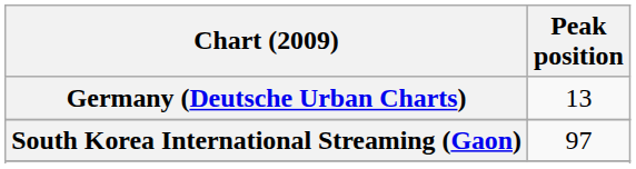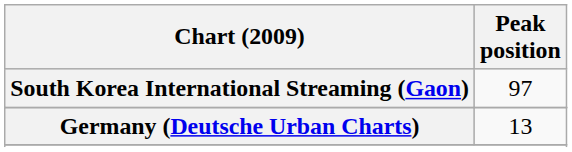 <table class="wikitable sortable plainrowheaders" style="text-align:center">
 <tr>
 <th scope="col">Chart (2009)</th>
 <th scope="col">Peak<br>position</th>
+</tr>
+<tr>
+<th scope="row">South Korea International Streaming (<a href='#'>Gaon</a>)</th>
+<td style="text-align:center;">97</td>
+</tr>
+<tr>
 </tr>
 <tr>
 <th scope="row">Germany (<a href='#'>Deutsche Urban Charts</a>)</th>
 <td style="text-align:center;">13</td>
 </tr>
 <tr>
 </tr>
 <tr>
-<th scope="row">South Korea International Streaming (<a href='#'>Gaon</a>)</th>
-<td style="text-align:center;">97</td>
-</tr>
-<tr>
-</tr>
-<tr>
 </tr>
 <tr>
 </tr>
 </table>
